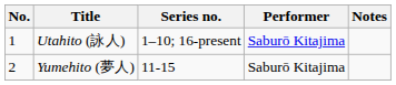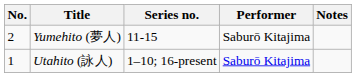 <table class="wikitable">
 <tr>
 <th>No.</th>
 <th>Title</th>
 <th>Series no.</th>
 <th>Performer</th>
 <th>Notes</th>
 </tr>
 <tr>
+<td>2</td>
+<td><em>Yumehito</em> (夢人)</td>
+<td>11-15</td>
+<td>Saburō Kitajima</td>
+<td></td>
+</tr>
+<tr>
 <td>1</td>
 <td><em>Utahito</em> (詠人)</td>
 <td>1–10; 16-present</td>
 <td><a href='#'>Saburō Kitajima</a></td>
 <td></td>
 </tr>
-<tr>
-<td>2</td>
-<td><em>Yumehito</em> (夢人)</td>
-<td>11-15</td>
-<td>Saburō Kitajima</td>
-<td></td>
-</tr>
 </table>
